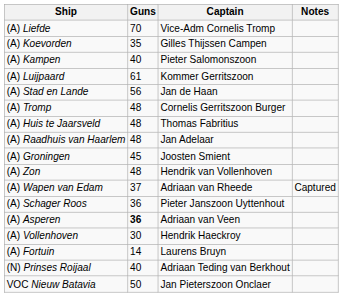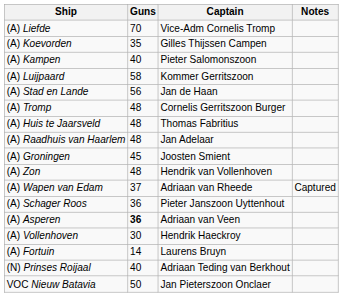 <table class="wikitable">
 <tr>
 <th>Ship</th>
 <th>Guns</th>
 <th>Captain</th>
 <th>Notes</th>
 </tr>
 <tr>
 <td>(A) <em>Liefde</em></td>
 <td>70</td>
 <td>Vice-Adm Cornelis Tromp</td>
 <td></td>
 </tr>
 <tr>
 <td>(A) <em>Koevorden</em></td>
 <td>35</td>
 <td>Gilles Thijssen Campen</td>
 <td></td>
 </tr>
 <tr>
 <td>(A) <em>Kampen</em></td>
 <td>40</td>
 <td>Pieter Salomonszoon</td>
 <td></td>
 </tr>
 <tr>
 <td>(A) <em>Luijpaard</em></td>
-<td>61</td>
+<td>58</td>
 <td>Kommer Gerritszoon</td>
 <td></td>
 </tr>
 <tr>
 <td>(A) <em>Stad en Lande</em></td>
 <td>56</td>
 <td>Jan de Haan</td>
 <td></td>
 </tr>
 <tr>
 <td>(A) <em>Tromp</em></td>
 <td>48</td>
 <td>Cornelis Gerritszoon Burger</td>
 <td></td>
 </tr>
 <tr>
 <td>(A) <em>Huis te Jaarsveld</em></td>
 <td>48</td>
 <td>Thomas Fabritius</td>
 <td></td>
 </tr>
 <tr>
 <td>(A) <em>Raadhuis van Haarlem</em></td>
 <td>48</td>
 <td>Jan Adelaar</td>
 <td></td>
 </tr>
 <tr>
 <td>(A) <em>Groningen</em></td>
 <td>45</td>
 <td>Joosten Smient</td>
 <td></td>
 </tr>
 <tr>
 <td>(A) <em>Zon</em></td>
 <td>48</td>
 <td>Hendrik van Vollenhoven</td>
 <td></td>
 </tr>
 <tr>
 <td>(A) <em>Wapen van Edam</em></td>
 <td>37</td>
 <td>Adriaan van Rheede</td>
 <td>Captured</td>
 </tr>
 <tr>
 <td>(A) <em>Schager Roos</em></td>
 <td>36</td>
 <td>Pieter Janszoon Uyttenhout</td>
 <td></td>
 </tr>
 <tr>
 <td>(A) <em>Asperen</em></td>
 <td><strong>36</strong></td>
 <td>Adriaan van Veen</td>
 <td></td>
 </tr>
 <tr>
 <td>(A) <em>Vollenhoven</em></td>
 <td>30</td>
 <td>Hendrik Haeckroy</td>
 <td></td>
 </tr>
 <tr>
 <td>(A) <em>Fortuin</em></td>
 <td>14</td>
 <td>Laurens Bruyn</td>
 <td></td>
 </tr>
 <tr>
 <td>(N) <em>Prinses Roijaal</em></td>
 <td>40</td>
 <td>Adriaan Teding van Berkhout</td>
 <td></td>
 </tr>
 <tr>
 <td>VOC <em>Nieuw Batavia</em></td>
 <td>50</td>
 <td>Jan Pieterszoon Onclaer</td>
 <td></td>
 </tr>
 </table>
